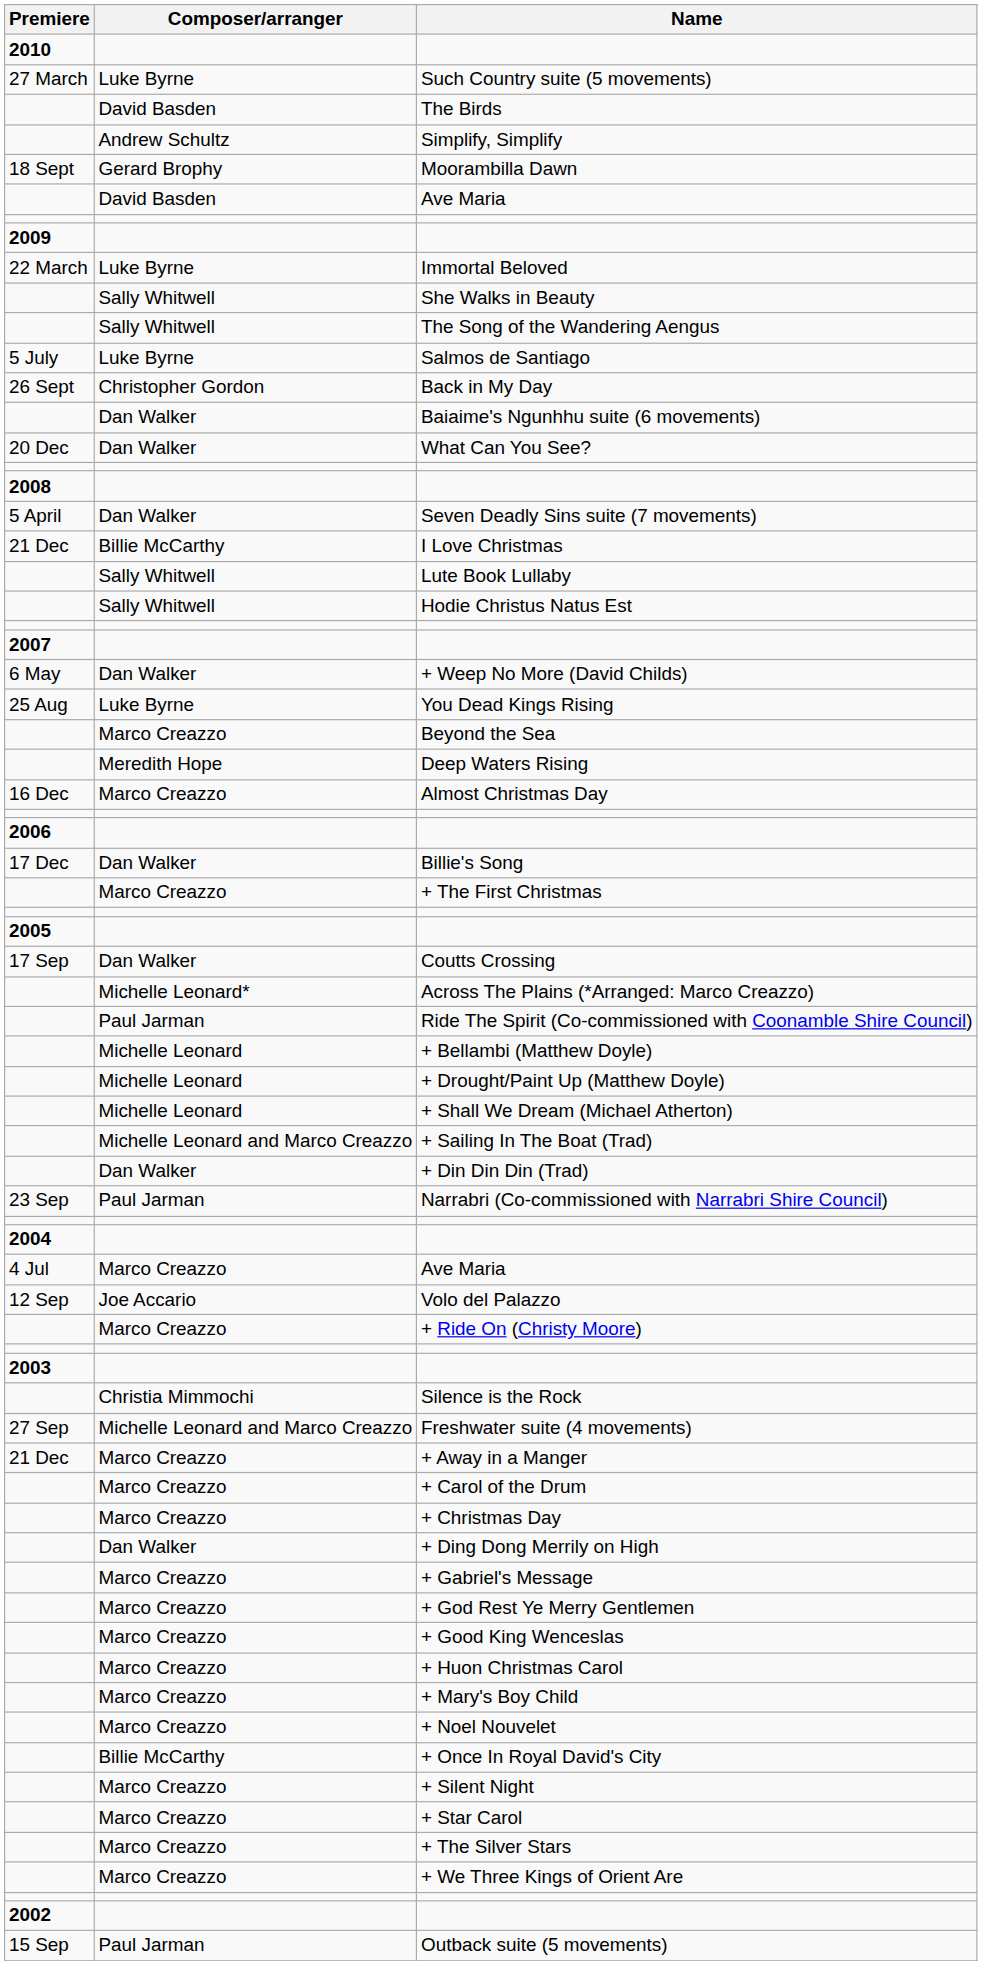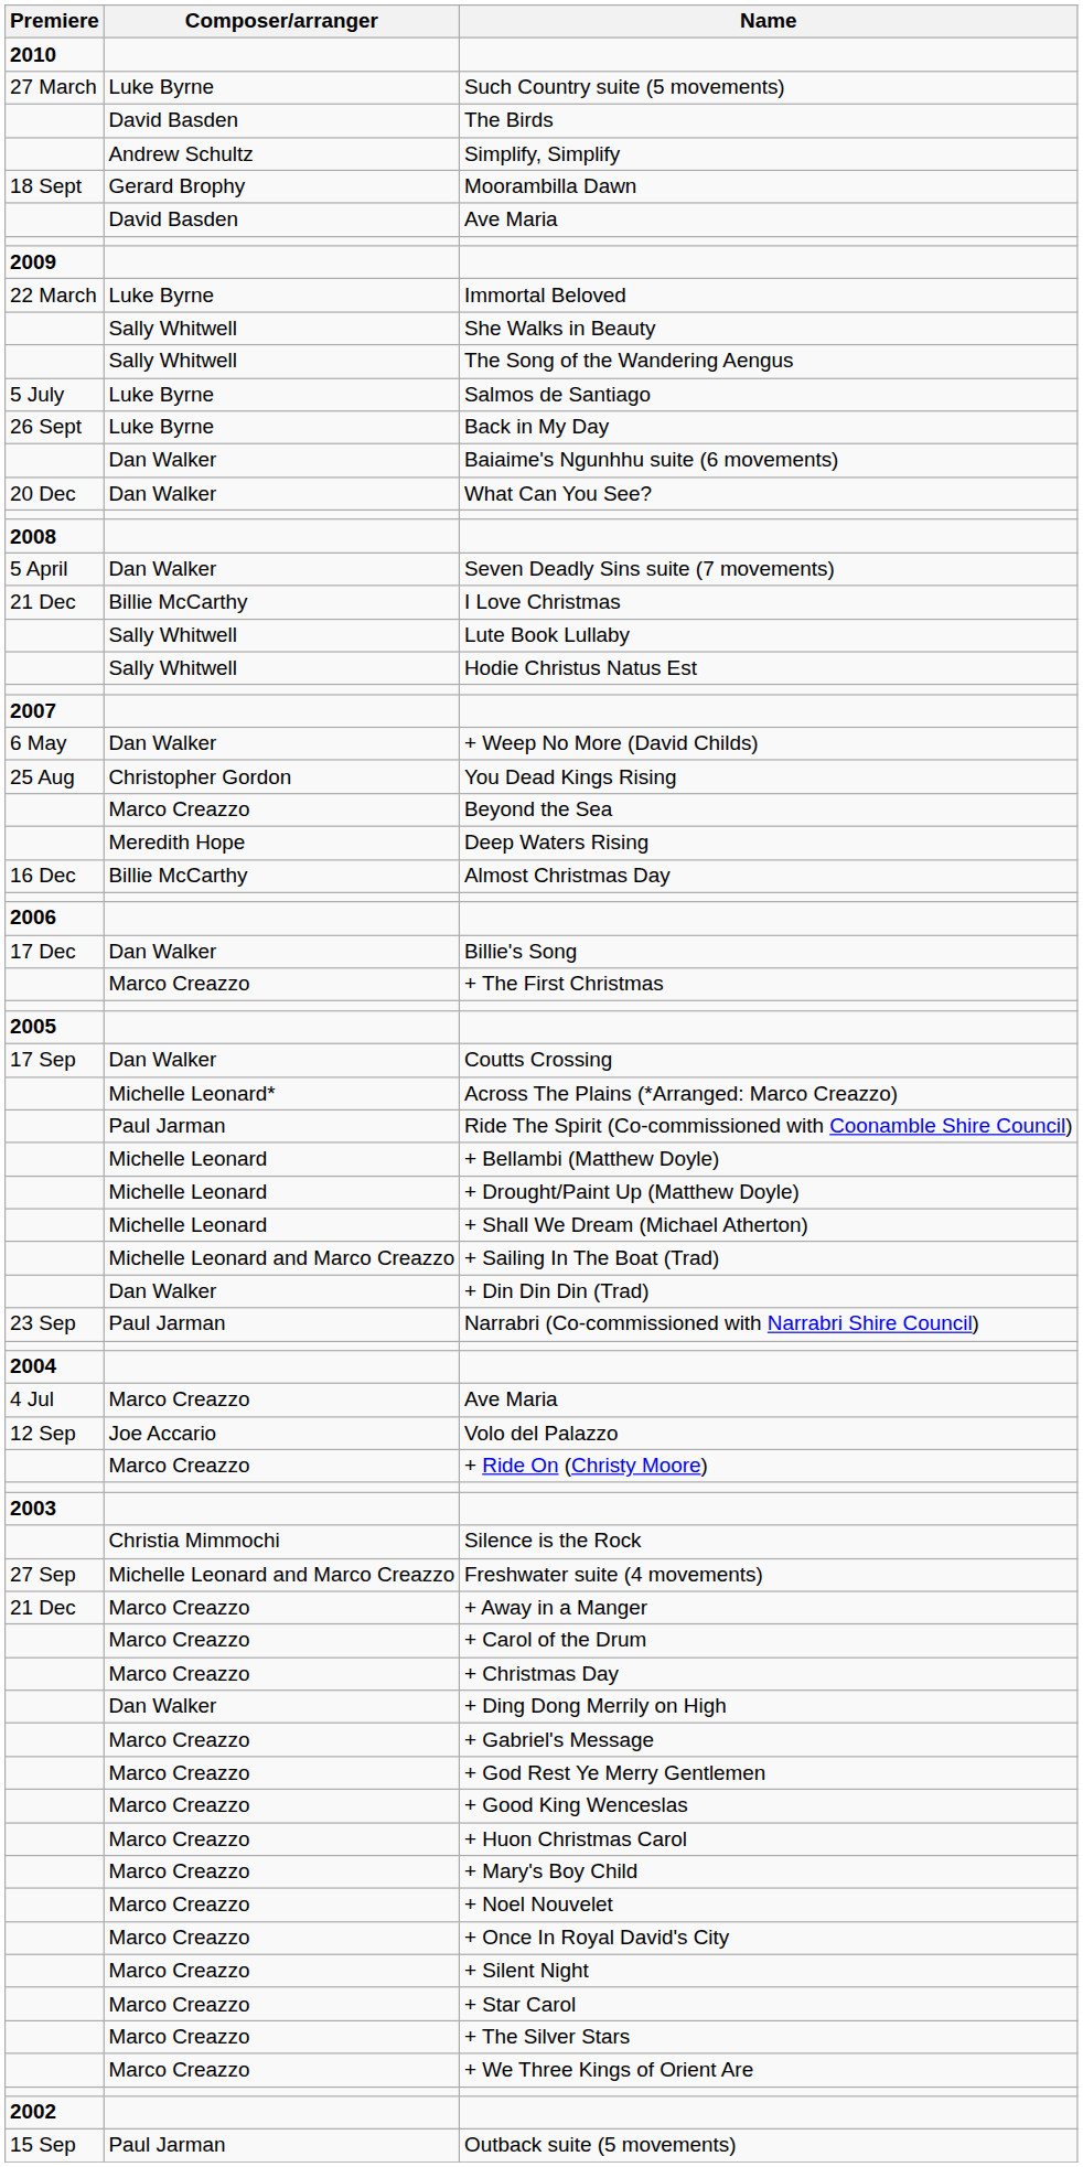 <table class="wikitable">
 <tr>
 <th>Premiere</th>
 <th>Composer/arranger</th>
 <th>Name</th>
 </tr>
 <tr>
 <td><strong>2010</strong></td>
 <td></td>
 <td></td>
 </tr>
 <tr>
 <td>27 March</td>
 <td>Luke Byrne</td>
 <td>Such Country suite (5 movements)</td>
 </tr>
 <tr>
 <td></td>
 <td>David Basden</td>
 <td>The Birds</td>
 </tr>
 <tr>
 <td></td>
 <td>Andrew Schultz</td>
 <td>Simplify, Simplify</td>
 </tr>
 <tr>
 <td>18 Sept</td>
 <td>Gerard Brophy</td>
 <td>Moorambilla Dawn</td>
 </tr>
 <tr>
 <td></td>
 <td>David Basden</td>
 <td>Ave Maria</td>
 </tr>
 <tr>
 <td></td>
 <td></td>
 <td></td>
 </tr>
 <tr>
 <td><strong>2009</strong></td>
 <td></td>
 <td></td>
 </tr>
 <tr>
 <td>22 March</td>
 <td>Luke Byrne</td>
 <td>Immortal Beloved</td>
 </tr>
 <tr>
 <td></td>
 <td>Sally Whitwell</td>
 <td>She Walks in Beauty</td>
 </tr>
 <tr>
 <td></td>
 <td>Sally Whitwell</td>
 <td>The Song of the Wandering Aengus</td>
 </tr>
 <tr>
 <td>5 July</td>
 <td>Luke Byrne</td>
 <td>Salmos de Santiago</td>
 </tr>
 <tr>
 <td>26 Sept</td>
-<td>Christopher Gordon</td>
+<td>Luke Byrne</td>
 <td>Back in My Day</td>
 </tr>
 <tr>
 <td></td>
 <td>Dan Walker</td>
 <td>Baiaime's Ngunhhu suite (6 movements)</td>
 </tr>
 <tr>
 <td>20 Dec</td>
 <td>Dan Walker</td>
 <td>What Can You See?</td>
 </tr>
 <tr>
 <td></td>
 <td></td>
 <td></td>
 </tr>
 <tr>
 <td><strong>2008</strong></td>
 <td></td>
 <td></td>
 </tr>
 <tr>
 <td>5 April</td>
 <td>Dan Walker</td>
 <td>Seven Deadly Sins suite (7 movements)</td>
 </tr>
 <tr>
 <td>21 Dec</td>
 <td>Billie McCarthy</td>
 <td>I Love Christmas</td>
 </tr>
 <tr>
 <td></td>
 <td>Sally Whitwell</td>
 <td>Lute Book Lullaby</td>
 </tr>
 <tr>
 <td></td>
 <td>Sally Whitwell</td>
 <td>Hodie Christus Natus Est</td>
 </tr>
 <tr>
 <td></td>
 <td></td>
 <td></td>
 </tr>
 <tr>
 <td><strong>2007</strong></td>
 <td></td>
 <td></td>
 </tr>
 <tr>
 <td>6 May</td>
 <td>Dan Walker</td>
 <td>+ Weep No More (David Childs)</td>
 </tr>
 <tr>
 <td>25 Aug</td>
-<td>Luke Byrne</td>
+<td>Christopher Gordon</td>
 <td>You Dead Kings Rising</td>
 </tr>
 <tr>
 <td></td>
 <td>Marco Creazzo</td>
 <td>Beyond the Sea</td>
 </tr>
 <tr>
 <td></td>
 <td>Meredith Hope</td>
 <td>Deep Waters Rising</td>
 </tr>
 <tr>
 <td>16 Dec</td>
-<td>Marco Creazzo</td>
+<td>Billie McCarthy</td>
 <td>Almost Christmas Day</td>
 </tr>
 <tr>
 <td></td>
 <td></td>
 <td></td>
 </tr>
 <tr>
 <td><strong>2006</strong></td>
 <td></td>
 <td></td>
 </tr>
 <tr>
 <td>17 Dec</td>
 <td>Dan Walker</td>
 <td>Billie's Song</td>
 </tr>
 <tr>
 <td></td>
 <td>Marco Creazzo</td>
 <td>+ The First Christmas</td>
 </tr>
 <tr>
 <td></td>
 <td></td>
 <td></td>
 </tr>
 <tr>
 <td><strong>2005</strong></td>
 <td></td>
 <td></td>
 </tr>
 <tr>
 <td>17 Sep</td>
 <td>Dan Walker</td>
 <td>Coutts Crossing</td>
 </tr>
 <tr>
 <td></td>
 <td>Michelle Leonard*</td>
 <td>Across The Plains (*Arranged: Marco Creazzo)</td>
 </tr>
 <tr>
 <td></td>
 <td>Paul Jarman</td>
 <td>Ride The Spirit (Co-commissioned with <a href='#'>Coonamble Shire Council</a>)</td>
 </tr>
 <tr>
 <td></td>
 <td>Michelle Leonard</td>
 <td>+ Bellambi (Matthew Doyle)</td>
 </tr>
 <tr>
 <td></td>
 <td>Michelle Leonard</td>
 <td>+ Drought/Paint Up (Matthew Doyle)</td>
 </tr>
 <tr>
 <td></td>
 <td>Michelle Leonard</td>
 <td>+ Shall We Dream (Michael Atherton)</td>
 </tr>
 <tr>
 <td></td>
 <td>Michelle Leonard and Marco Creazzo</td>
 <td>+ Sailing In The Boat (Trad)</td>
 </tr>
 <tr>
 <td></td>
 <td>Dan Walker</td>
 <td>+ Din Din Din (Trad)</td>
 </tr>
 <tr>
 <td>23 Sep</td>
 <td>Paul Jarman</td>
 <td>Narrabri (Co-commissioned with <a href='#'>Narrabri Shire Council</a>)</td>
 </tr>
 <tr>
 <td></td>
 <td></td>
 <td></td>
 </tr>
 <tr>
 <td><strong>2004</strong></td>
 <td></td>
 <td></td>
 </tr>
 <tr>
 <td>4 Jul</td>
 <td>Marco Creazzo</td>
 <td>Ave Maria</td>
 </tr>
 <tr>
 <td>12 Sep</td>
 <td>Joe Accario</td>
 <td>Volo del Palazzo</td>
 </tr>
 <tr>
 <td></td>
 <td>Marco Creazzo</td>
 <td>+ <a href='#'>Ride On</a> (<a href='#'>Christy Moore</a>)</td>
 </tr>
 <tr>
 <td></td>
 <td></td>
 <td></td>
 </tr>
 <tr>
 <td><strong>2003</strong></td>
 <td></td>
 <td></td>
 </tr>
 <tr>
 <td></td>
 <td>Christia Mimmochi</td>
 <td>Silence is the Rock</td>
 </tr>
 <tr>
 <td>27 Sep</td>
 <td>Michelle Leonard and Marco Creazzo</td>
 <td>Freshwater suite (4 movements)</td>
 </tr>
 <tr>
 <td>21 Dec</td>
 <td>Marco Creazzo</td>
 <td>+ Away in a Manger</td>
 </tr>
 <tr>
 <td></td>
 <td>Marco Creazzo</td>
 <td>+ Carol of the Drum</td>
 </tr>
 <tr>
 <td></td>
 <td>Marco Creazzo</td>
 <td>+ Christmas Day</td>
 </tr>
 <tr>
 <td></td>
 <td>Dan Walker</td>
 <td>+ Ding Dong Merrily on High</td>
 </tr>
 <tr>
 <td></td>
 <td>Marco Creazzo</td>
 <td>+ Gabriel's Message</td>
 </tr>
 <tr>
 <td></td>
 <td>Marco Creazzo</td>
 <td>+ God Rest Ye Merry Gentlemen</td>
 </tr>
 <tr>
 <td></td>
 <td>Marco Creazzo</td>
 <td>+ Good King Wenceslas</td>
 </tr>
 <tr>
 <td></td>
 <td>Marco Creazzo</td>
 <td>+ Huon Christmas Carol</td>
 </tr>
 <tr>
 <td></td>
 <td>Marco Creazzo</td>
 <td>+ Mary's Boy Child</td>
 </tr>
 <tr>
 <td></td>
 <td>Marco Creazzo</td>
 <td>+ Noel Nouvelet</td>
 </tr>
 <tr>
 <td></td>
-<td>Billie McCarthy</td>
+<td>Marco Creazzo</td>
 <td>+ Once In Royal David's City</td>
 </tr>
 <tr>
 <td></td>
 <td>Marco Creazzo</td>
 <td>+ Silent Night</td>
 </tr>
 <tr>
 <td></td>
 <td>Marco Creazzo</td>
 <td>+ Star Carol</td>
 </tr>
 <tr>
 <td></td>
 <td>Marco Creazzo</td>
 <td>+ The Silver Stars</td>
 </tr>
 <tr>
 <td></td>
 <td>Marco Creazzo</td>
 <td>+ We Three Kings of Orient Are</td>
 </tr>
 <tr>
 <td></td>
 <td></td>
 <td></td>
 </tr>
 <tr>
 <td><strong>2002</strong></td>
 <td></td>
 <td></td>
 </tr>
 <tr>
 <td>15 Sep</td>
 <td>Paul Jarman</td>
 <td>Outback suite (5 movements)</td>
 </tr>
 <tr>
 </tr>
 </table>
